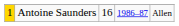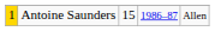 <table class="wikitable">
 <tr>
 </tr>
 <tr>
 <td style="background: gold;">1</td>
 <td>Antoine Saunders</td>
-<td>16</td>
+<td>15</td>
 <td style="font-size:80%;"><a href='#'>1986–87</a></td>
 <td style="font-size:80%;">Allen</td>
 </tr>
 </table>
